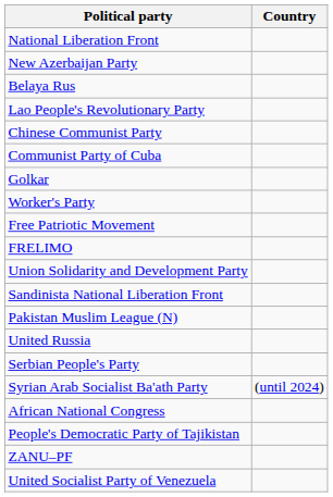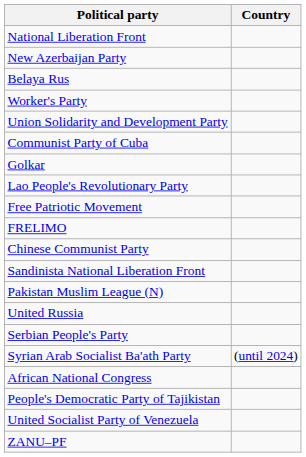 <table class="wikitable">
 <tr>
 <th>Political party</th>
 <th>Country</th>
 </tr>
 <tr>
 <td><a href='#'>National Liberation Front</a></td>
 <td></td>
 </tr>
 <tr>
 <td><a href='#'>New Azerbaijan Party</a></td>
 <td></td>
 </tr>
 <tr>
 <td><a href='#'>Belaya Rus</a></td>
 <td></td>
 </tr>
 <tr>
-<td><a href='#'>Lao People's Revolutionary Party</a></td>
+<td><a href='#'>Worker's Party</a></td>
 <td></td>
 </tr>
 <tr>
-<td><a href='#'>Chinese Communist Party</a></td>
+<td><a href='#'>Union Solidarity and Development Party</a></td>
 <td></td>
 </tr>
 <tr>
 <td><a href='#'>Communist Party of Cuba</a></td>
 <td></td>
 </tr>
 <tr>
 <td><a href='#'>Golkar</a></td>
 <td></td>
 </tr>
 <tr>
-<td><a href='#'>Worker's Party</a></td>
+<td><a href='#'>Lao People's Revolutionary Party</a></td>
 <td></td>
 </tr>
 <tr>
 <td><a href='#'>Free Patriotic Movement</a></td>
 <td></td>
 </tr>
 <tr>
 <td><a href='#'>FRELIMO</a></td>
 <td></td>
 </tr>
 <tr>
-<td><a href='#'>Union Solidarity and Development Party</a></td>
+<td><a href='#'>Chinese Communist Party</a></td>
 <td></td>
 </tr>
 <tr>
 <td><a href='#'>Sandinista National Liberation Front</a></td>
 <td></td>
 </tr>
 <tr>
 <td><a href='#'>Pakistan Muslim League (N)</a></td>
 <td></td>
 </tr>
 <tr>
 <td><a href='#'>United Russia</a></td>
 <td></td>
 </tr>
 <tr>
 <td><a href='#'>Serbian People's Party</a></td>
 <td></td>
 </tr>
 <tr>
 <td><a href='#'>Syrian Arab Socialist Ba'ath Party</a></td>
 <td> (<a href='#'>until 2024</a>)</td>
 </tr>
 <tr>
 <td><a href='#'>African National Congress</a></td>
 <td></td>
 </tr>
 <tr>
 <td><a href='#'>People's Democratic Party of Tajikistan</a></td>
 <td></td>
 </tr>
 <tr>
+<td><a href='#'>United Socialist Party of Venezuela</a></td>
+<td></td>
+</tr>
+<tr>
 <td><a href='#'>ZANU–PF</a></td>
 <td></td>
 </tr>
-<tr>
-<td><a href='#'>United Socialist Party of Venezuela</a></td>
-<td></td>
-</tr>
 </table>
